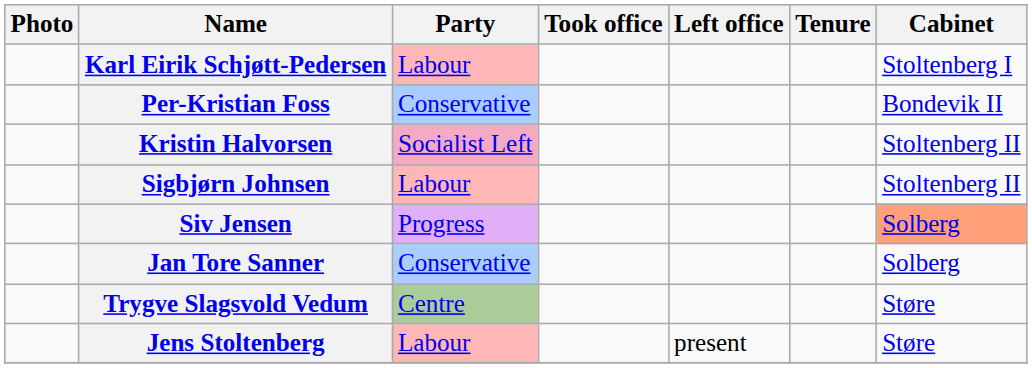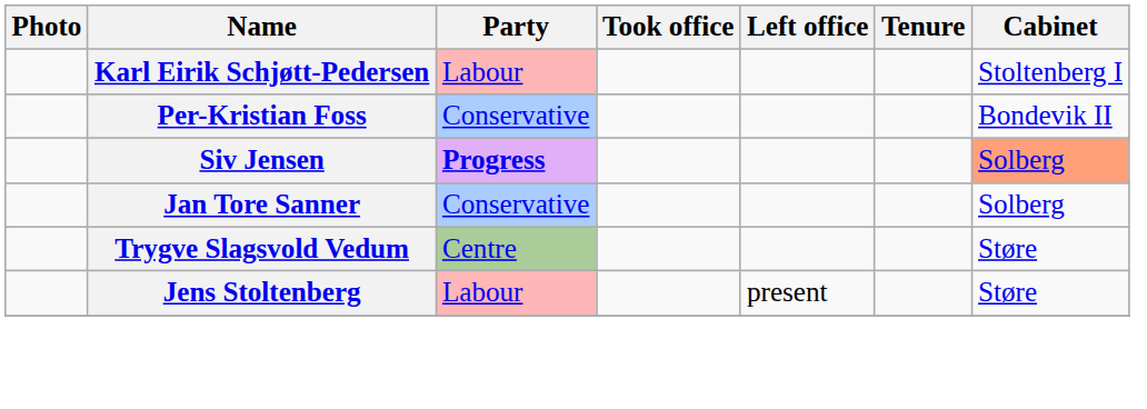 <table class="wikitable plainrowheaders sortable">
 <tr>
 <th scope=col class=unsortable>Photo</th>
 <th scope=col>Name</th>
 <th scope=col>Party</th>
 <th scope=col>Took office</th>
 <th scope=col>Left office</th>
 <th scope=col>Tenure</th>
 <th scope=col>Cabinet</th>
 </tr>
 <tr>
 <td align=center></td>
 <th scope=row><a href='#'>Karl Eirik Schjøtt-Pedersen</a></th>
 <td style="background:#FFB6B6"><a href='#'>Labour</a></td>
 <td></td>
 <td></td>
 <td></td>
 <td><a href='#'>Stoltenberg I</a></td>
 </tr>
 <tr>
 <td align=center></td>
 <th scope=row><a href='#'>Per-Kristian Foss</a></th>
 <td style="background:#AACCFF"><a href='#'>Conservative</a></td>
 <td></td>
 <td></td>
 <td></td>
 <td><a href='#'>Bondevik II</a></td>
 </tr>
 <tr>
 <td align=center></td>
-<th scope=row><a href='#'>Kristin Halvorsen</a></th>
-<td style="background:#F4AAC2"><a href='#'>Socialist Left</a></td>
-<td></td>
-<td></td>
-<td></td>
-<td><a href='#'>Stoltenberg II</a></td>
-</tr>
-<tr>
-<td align=center></td>
-<th scope=row><a href='#'>Sigbjørn Johnsen</a></th>
-<td style="background:#FFB6B6"><a href='#'>Labour</a></td>
-<td></td>
-<td></td>
-<td></td>
-<td><a href='#'>Stoltenberg II</a></td>
-</tr>
-<tr>
-<td align=center></td>
 <th scope=row><a href='#'>Siv Jensen</a></th>
-<td style="background:#E1AFF8"><a href='#'>Progress</a></td>
+<td style="background:#E1AFF8"><strong><a href='#'>Progress</a></strong></td>
 <td></td>
 <td></td>
 <td></td>
 <td style="background: lightsalmon;"><a href='#'>Solberg</a></td>
 </tr>
 <tr>
 <td align=center></td>
 <th scope=row><a href='#'>Jan Tore Sanner</a></th>
 <td style="background:#AACCFF"><a href='#'>Conservative</a></td>
 <td></td>
 <td></td>
 <td></td>
 <td><a href='#'>Solberg</a></td>
 </tr>
 <tr>
 <td align=center></td>
 <th scope=row><a href='#'>Trygve Slagsvold Vedum</a></th>
 <td style="background:#AACC99"><a href='#'>Centre</a></td>
 <td></td>
 <td></td>
 <td></td>
 <td><a href='#'>Støre</a></td>
 </tr>
 <tr>
 <td align=center></td>
 <th scope=row><a href='#'>Jens Stoltenberg</a></th>
 <td style="background:#FFB6B6"><a href='#'>Labour</a></td>
 <td></td>
 <td>present</td>
 <td></td>
 <td><a href='#'>Støre</a></td>
 </tr>
 <tr>
 </tr>
 </table>
